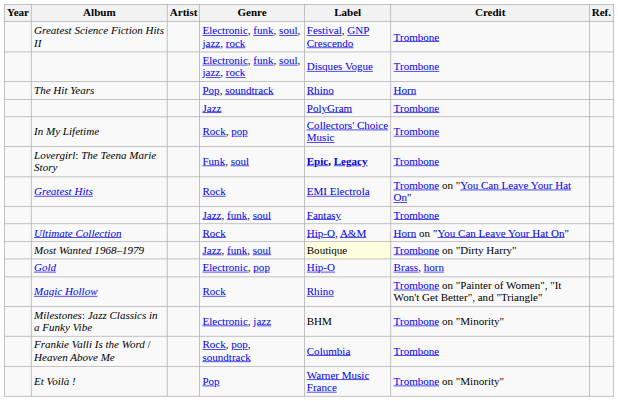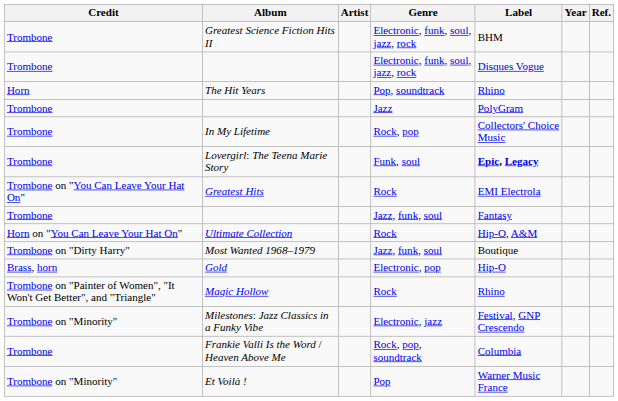 <table class="wikitable sortable" style="width: 100%">
 <tr>
-<th>Year</th>
+<th>Credit</th>
 <th>Album</th>
 <th>Artist</th>
 <th>Genre</th>
 <th>Label</th>
-<th>Credit</th>
+<th>Year</th>
 <th class="unsortable">Ref.</th>
 </tr>
 <tr>
-<td></td>
+<td><a href='#'>Trombone</a></td>
 <td><em>Greatest Science Fiction Hits II</em></td>
 <td></td>
 <td><a href='#'>Electronic</a>, <a href='#'>funk</a>, <a href='#'>soul</a>, <a href='#'>jazz</a>, <a href='#'>rock</a></td>
-<td><a href='#'>Festival</a>, <a href='#'>GNP Crescendo</a></td>
-<td><a href='#'>Trombone</a></td>
+<td>BHM</td>
+<td></td>
 <td></td>
 </tr>
 <tr>
-<td></td>
+<td><a href='#'>Trombone</a></td>
 <td><br></td>
 <td></td>
 <td><a href='#'>Electronic</a>, <a href='#'>funk</a>, <a href='#'>soul</a>, <a href='#'>jazz</a>, <a href='#'>rock</a></td>
 <td><a href='#'>Disques Vogue</a></td>
-<td><a href='#'>Trombone</a></td>
+<td></td>
 <td></td>
 </tr>
 <tr>
-<td></td>
+<td><a href='#'>Horn</a></td>
 <td><em>The Hit Years</em></td>
 <td></td>
 <td><a href='#'>Pop</a>, <a href='#'>soundtrack</a></td>
 <td><a href='#'>Rhino</a></td>
-<td><a href='#'>Horn</a></td>
+<td></td>
 <td></td>
 </tr>
 <tr>
-<td></td>
+<td><a href='#'>Trombone</a></td>
 <td><br></td>
 <td></td>
 <td><a href='#'>Jazz</a></td>
 <td><a href='#'>PolyGram</a></td>
-<td><a href='#'>Trombone</a></td>
+<td></td>
 <td></td>
 </tr>
 <tr>
-<td></td>
+<td><a href='#'>Trombone</a></td>
 <td><em>In My Lifetime</em><br></td>
 <td></td>
 <td><a href='#'>Rock</a>, <a href='#'>pop</a></td>
 <td><a href='#'>Collectors' Choice Music</a></td>
-<td><a href='#'>Trombone</a></td>
+<td></td>
 <td></td>
 </tr>
 <tr>
-<td></td>
+<td><a href='#'>Trombone</a></td>
 <td><em>Lovergirl</em>: <em>The Teena Marie Story</em></td>
 <td></td>
 <td><a href='#'>Funk</a>, <a href='#'>soul</a></td>
 <td><strong><a href='#'>Epic</a>, <a href='#'>Legacy</a></strong></td>
-<td><a href='#'>Trombone</a></td>
+<td></td>
 <td></td>
 </tr>
 <tr>
-<td></td>
+<td><a href='#'>Trombone</a> on "<a href='#'>You Can Leave Your Hat On</a>"</td>
 <td><em><a href='#'>Greatest Hits</a></em></td>
 <td></td>
 <td><a href='#'>Rock</a></td>
 <td><a href='#'>EMI Electrola</a></td>
-<td><a href='#'>Trombone</a> on "<a href='#'>You Can Leave Your Hat On</a>"</td>
+<td></td>
 <td></td>
 </tr>
 <tr>
-<td></td>
+<td><a href='#'>Trombone</a></td>
 <td></td>
 <td></td>
 <td><a href='#'>Jazz</a>, <a href='#'>funk</a>, <a href='#'>soul</a></td>
 <td><a href='#'>Fantasy</a></td>
-<td><a href='#'>Trombone</a></td>
+<td></td>
 <td></td>
 </tr>
 <tr>
-<td></td>
+<td><a href='#'>Horn</a> on "<a href='#'>You Can Leave Your Hat On</a>"</td>
 <td><em><a href='#'>Ultimate Collection</a></em></td>
 <td></td>
 <td><a href='#'>Rock</a></td>
 <td><a href='#'>Hip-O</a>, <a href='#'>A&M</a></td>
-<td><a href='#'>Horn</a> on "<a href='#'>You Can Leave Your Hat On</a>"</td>
+<td></td>
 <td></td>
 </tr>
 <tr>
-<td></td>
+<td><a href='#'>Trombone</a> on "Dirty Harry"</td>
 <td><em>Most Wanted 1968–1979</em></td>
 <td></td>
 <td><a href='#'>Jazz</a>, <a href='#'>funk</a>, <a href='#'>soul</a></td>
-<td style="background: lightyellow;">Boutique</td>
-<td><a href='#'>Trombone</a> on "Dirty Harry"</td>
+<td>Boutique</td>
+<td></td>
 <td></td>
 </tr>
 <tr>
-<td></td>
+<td><a href='#'>Brass</a>, <a href='#'>horn</a></td>
 <td><em><a href='#'>Gold</a></em><br></td>
 <td></td>
 <td><a href='#'>Electronic</a>, <a href='#'>pop</a></td>
 <td><a href='#'>Hip-O</a></td>
-<td><a href='#'>Brass</a>, <a href='#'>horn</a></td>
+<td></td>
 <td></td>
 </tr>
 <tr>
-<td></td>
+<td><a href='#'>Trombone</a> on "Painter of Women", "It Won't Get Better", and "Triangle"</td>
 <td><em><a href='#'>Magic Hollow</a></em><br></td>
 <td></td>
 <td><a href='#'>Rock</a></td>
 <td><a href='#'>Rhino</a></td>
-<td><a href='#'>Trombone</a> on "Painter of Women", "It Won't Get Better", and "Triangle"</td>
+<td></td>
 <td></td>
 </tr>
 <tr>
-<td></td>
+<td><a href='#'>Trombone</a> on "Minority"</td>
 <td><em>Milestones</em>: <em>Jazz Classics in a Funky Vibe</em></td>
 <td></td>
 <td><a href='#'>Electronic</a>, <a href='#'>jazz</a></td>
-<td>BHM</td>
-<td><a href='#'>Trombone</a> on "Minority"</td>
+<td><a href='#'>Festival</a>, <a href='#'>GNP Crescendo</a></td>
+<td></td>
 <td></td>
 </tr>
 <tr>
-<td></td>
+<td><a href='#'>Trombone</a></td>
 <td><em>Frankie Valli Is the Word</em> / <em>Heaven Above Me</em><br></td>
 <td></td>
 <td><a href='#'>Rock</a>, <a href='#'>pop</a>, <a href='#'>soundtrack</a></td>
 <td><a href='#'>Columbia</a></td>
-<td><a href='#'>Trombone</a></td>
+<td></td>
 <td></td>
 </tr>
 <tr>
-<td></td>
+<td><a href='#'>Trombone</a> on "Minority"</td>
 <td><em>Et Voilà !</em><br></td>
 <td></td>
 <td><a href='#'>Pop</a></td>
 <td><a href='#'>Warner Music France</a></td>
-<td><a href='#'>Trombone</a> on "Minority"</td>
+<td></td>
 <td></td>
 </tr>
 </table>
